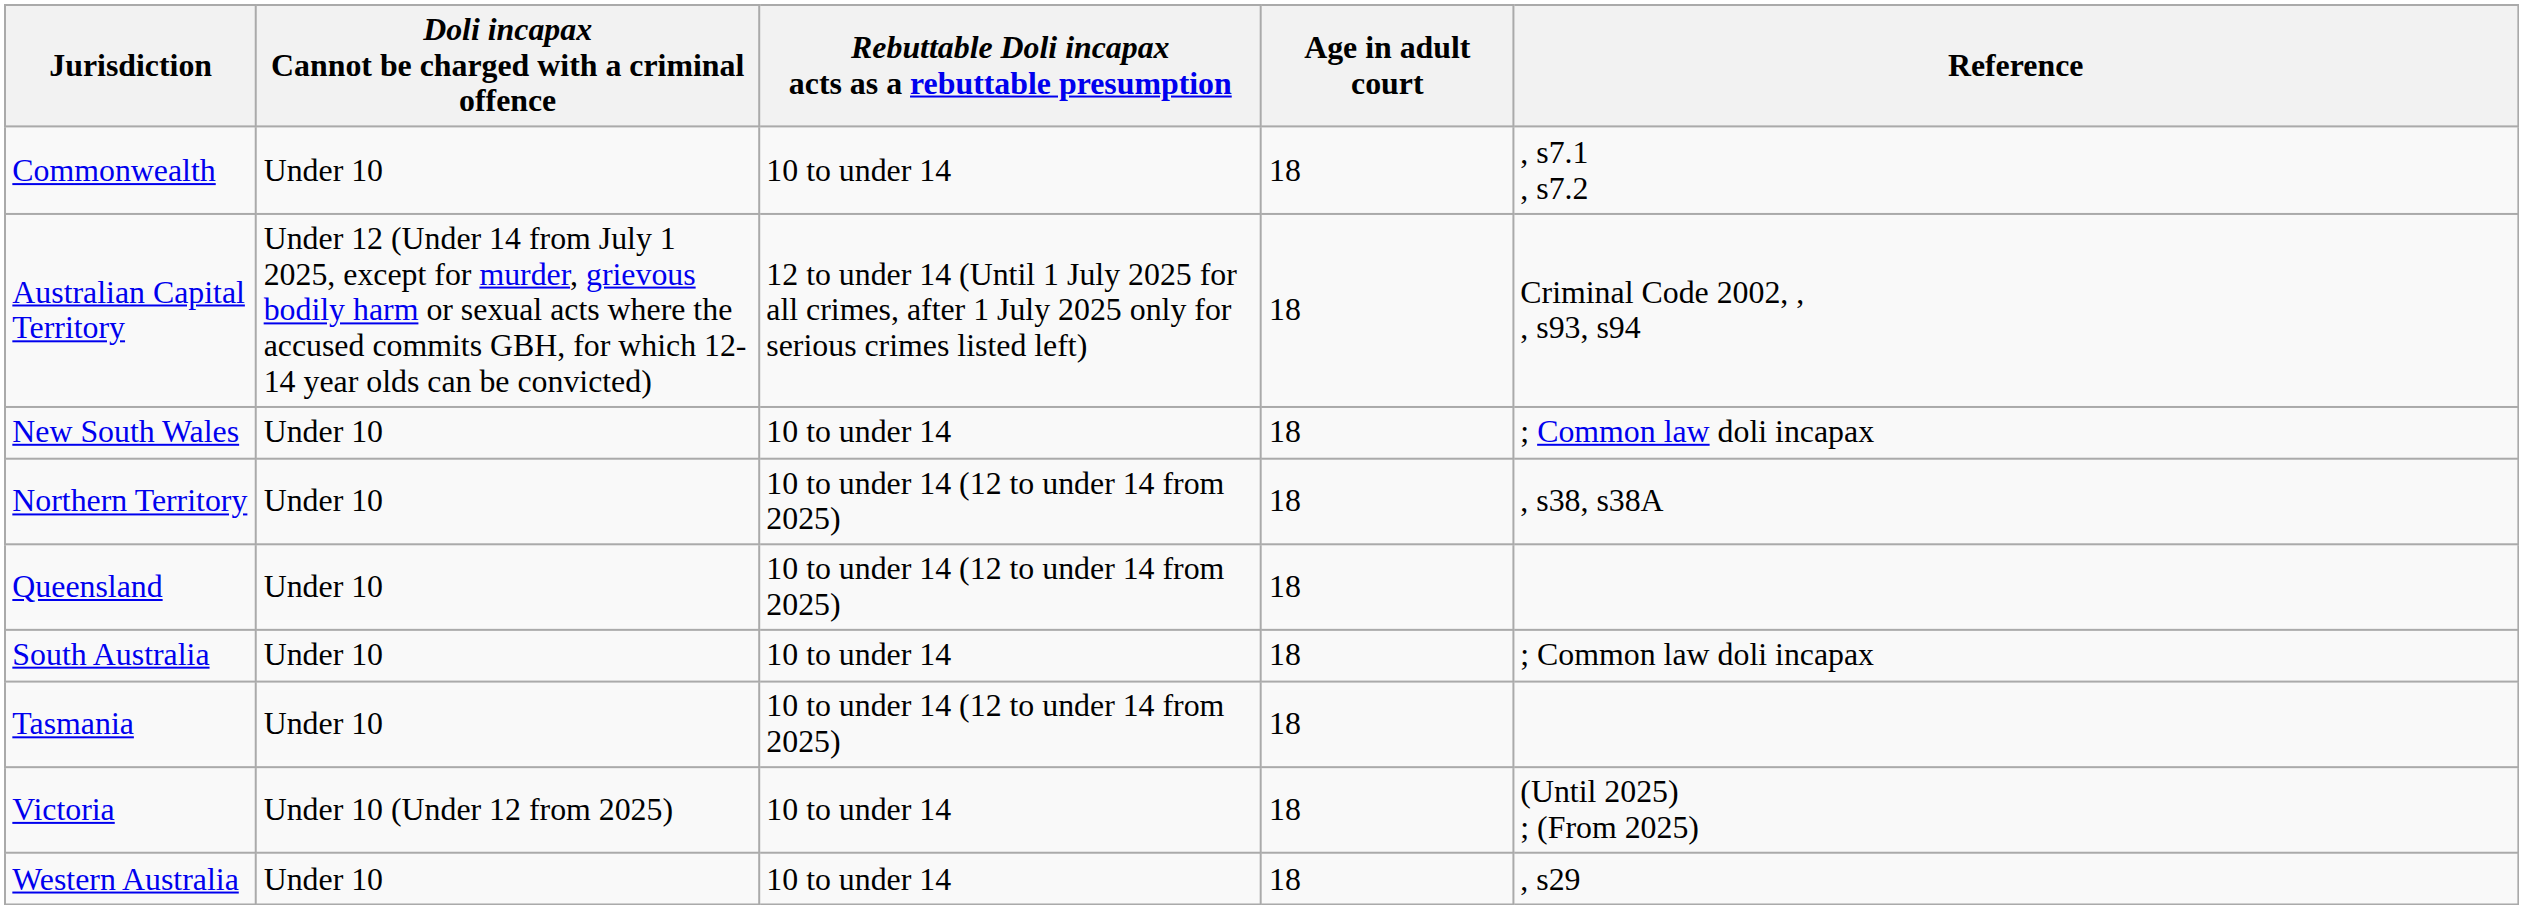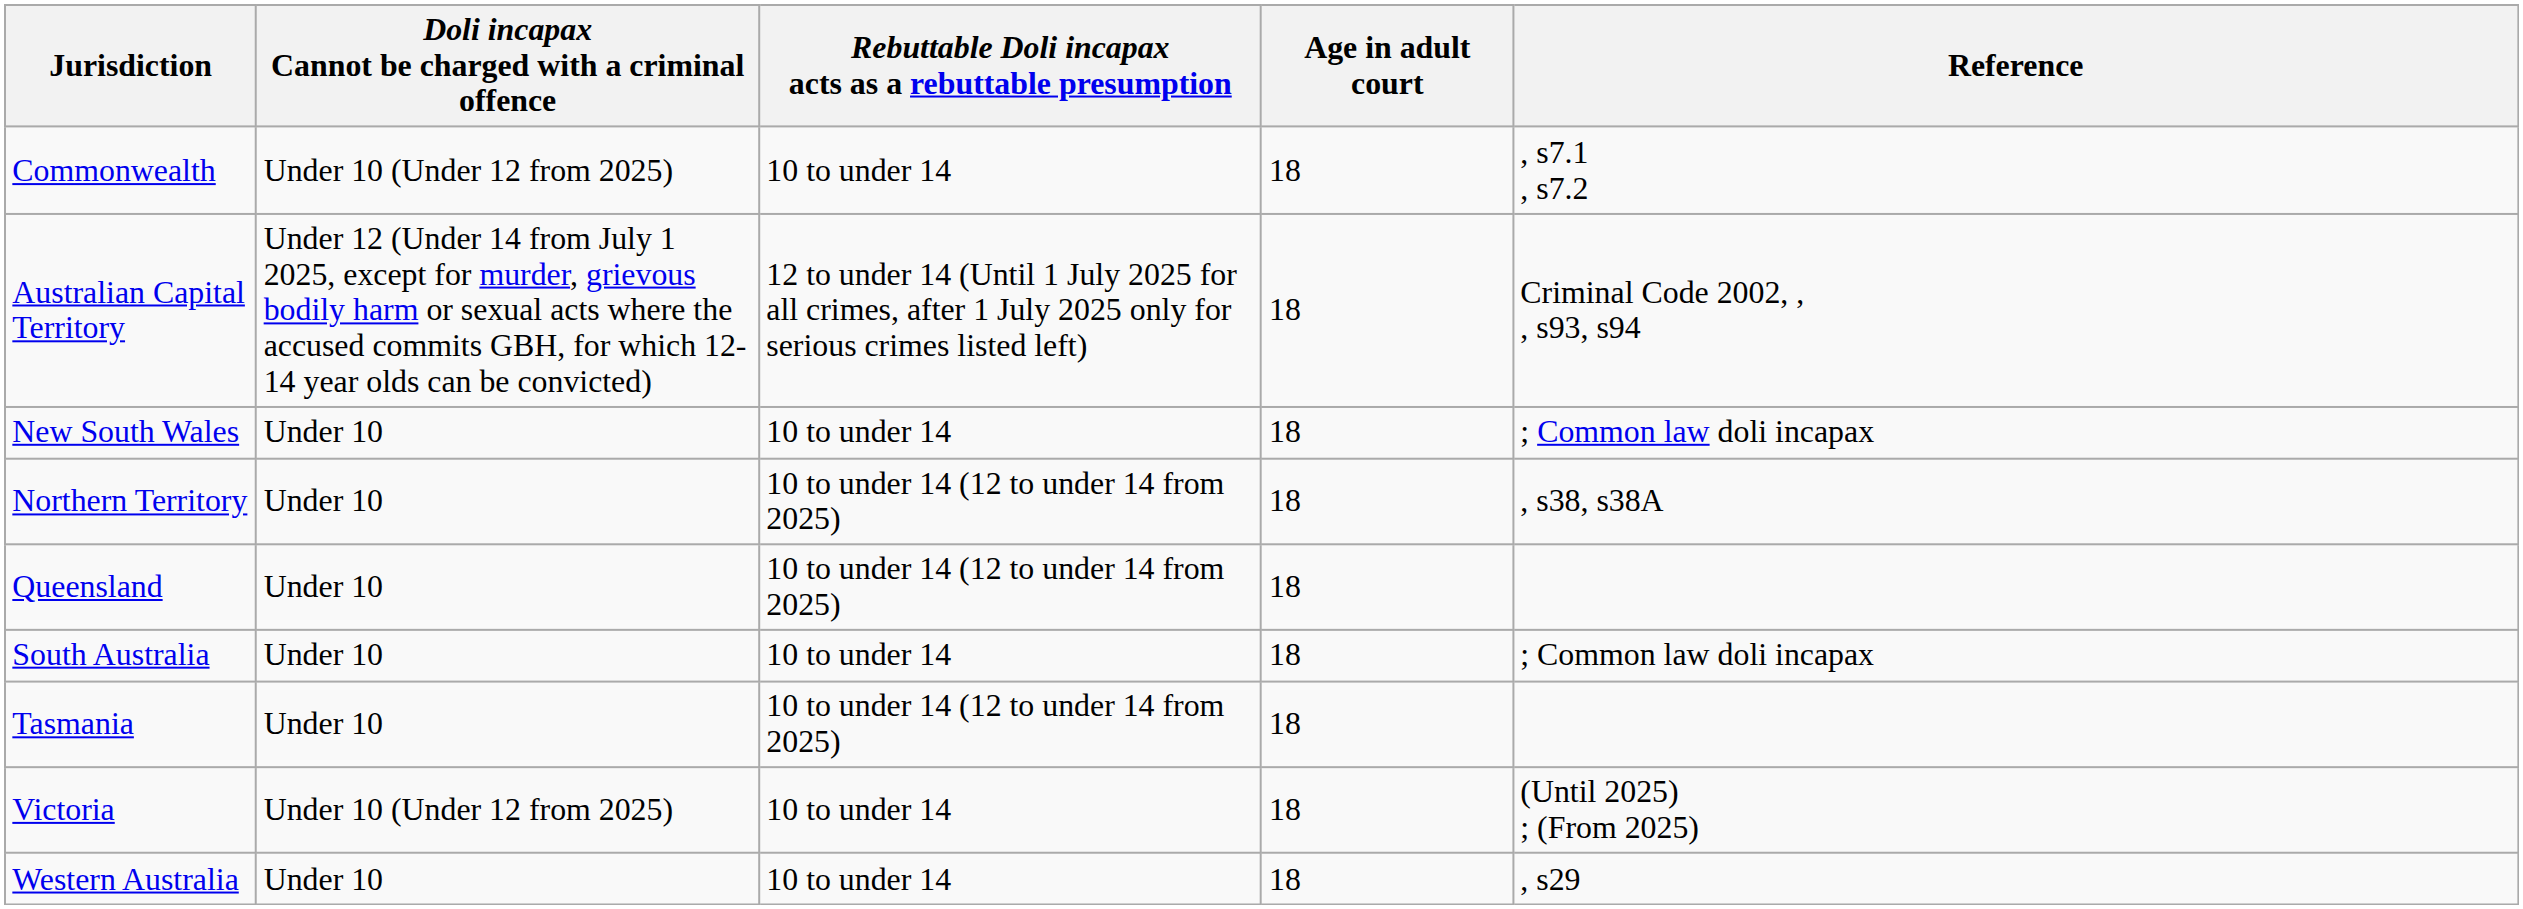 <table class="sortable wikitable" style="width: 100%">
 <tr>
 <th width=10%>Jurisdiction</th>
 <th width=20%><em>Doli incapax</em><br>Cannot be charged with a criminal offence</th>
 <th width=20%><em>Rebuttable Doli incapax</em><br>acts as a <a href='#'>rebuttable presumption</a></th>
 <th width=10%>Age in adult court</th>
 <th width=40% class="unsortable">Reference</th>
 </tr>
 <tr>
 <td><a href='#'>Commonwealth</a></td>
-<td>Under 10</td>
+<td>Under 10 (Under 12 from 2025)</td>
 <td>10 to under 14</td>
 <td>18</td>
 <td> <em></em>, s7.1<br> <em></em>, s7.2</td>
 </tr>
 <tr>
 <td><a href='#'>Australian Capital Territory</a></td>
 <td>Under 12 (Under 14 from July 1 2025, except for <a href='#'>murder</a>, <a href='#'>grievous bodily harm</a> or sexual acts where the accused commits GBH, for which 12-14 year olds can be convicted)</td>
 <td>12 to under 14 (Until 1 July 2025 for all crimes, after 1 July 2025 only for serious crimes listed left)</td>
 <td>18</td>
 <td>Criminal Code 2002, , <br>, s93, s94</td>
 </tr>
 <tr>
 <td><a href='#'>New South Wales</a></td>
 <td>Under 10</td>
 <td>10 to under 14</td>
 <td>18</td>
 <td>; <a href='#'>Common law</a> doli incapax</td>
 </tr>
 <tr>
 <td><a href='#'>Northern Territory</a></td>
 <td>Under 10</td>
 <td>10 to under 14 (12 to under 14 from 2025)</td>
 <td>18</td>
 <td><em></em>, s38, s38A</td>
 </tr>
 <tr>
 <td><a href='#'>Queensland</a></td>
 <td>Under 10</td>
 <td>10 to under 14 (12 to under 14 from 2025)</td>
 <td>18</td>
 <td></td>
 </tr>
 <tr>
 <td><a href='#'>South Australia</a></td>
 <td>Under 10</td>
 <td>10 to under 14</td>
 <td>18</td>
 <td>; Common law doli incapax</td>
 </tr>
 <tr>
 <td><a href='#'>Tasmania</a></td>
 <td>Under 10</td>
 <td>10 to under 14 (12 to under 14 from 2025)</td>
 <td>18</td>
 <td><br></td>
 </tr>
 <tr>
 <td><a href='#'>Victoria</a></td>
 <td>Under 10 (Under 12 from 2025)</td>
 <td>10 to under 14</td>
 <td>18</td>
 <td> (Until 2025)<br>;  (From 2025)</td>
 </tr>
 <tr>
 <td><a href='#'>Western Australia</a></td>
 <td>Under 10</td>
 <td>10 to under 14</td>
 <td>18</td>
 <td><em></em>, s29</td>
 </tr>
 </table>
